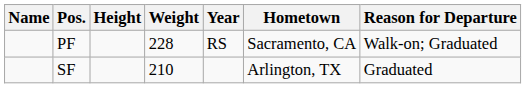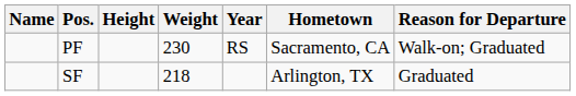 <table class="wikitable sortable" style="font-size:100%;" border="1">
 <tr>
 <th>Name</th>
 <th>Pos.</th>
 <th>Height</th>
 <th>Weight</th>
 <th>Year</th>
 <th>Hometown</th>
 <th ! class="unsortable">Reason for Departure</th>
 </tr>
 <tr>
 <td></td>
 <td>PF</td>
 <td></td>
-<td>228</td>
+<td>230</td>
 <td>RS </td>
 <td>Sacramento, CA</td>
 <td>Walk-on; Graduated</td>
 </tr>
 <tr>
 <td></td>
 <td>SF</td>
 <td></td>
-<td>210</td>
+<td>218</td>
 <td></td>
 <td>Arlington, TX</td>
 <td>Graduated</td>
 </tr>
 </table>
